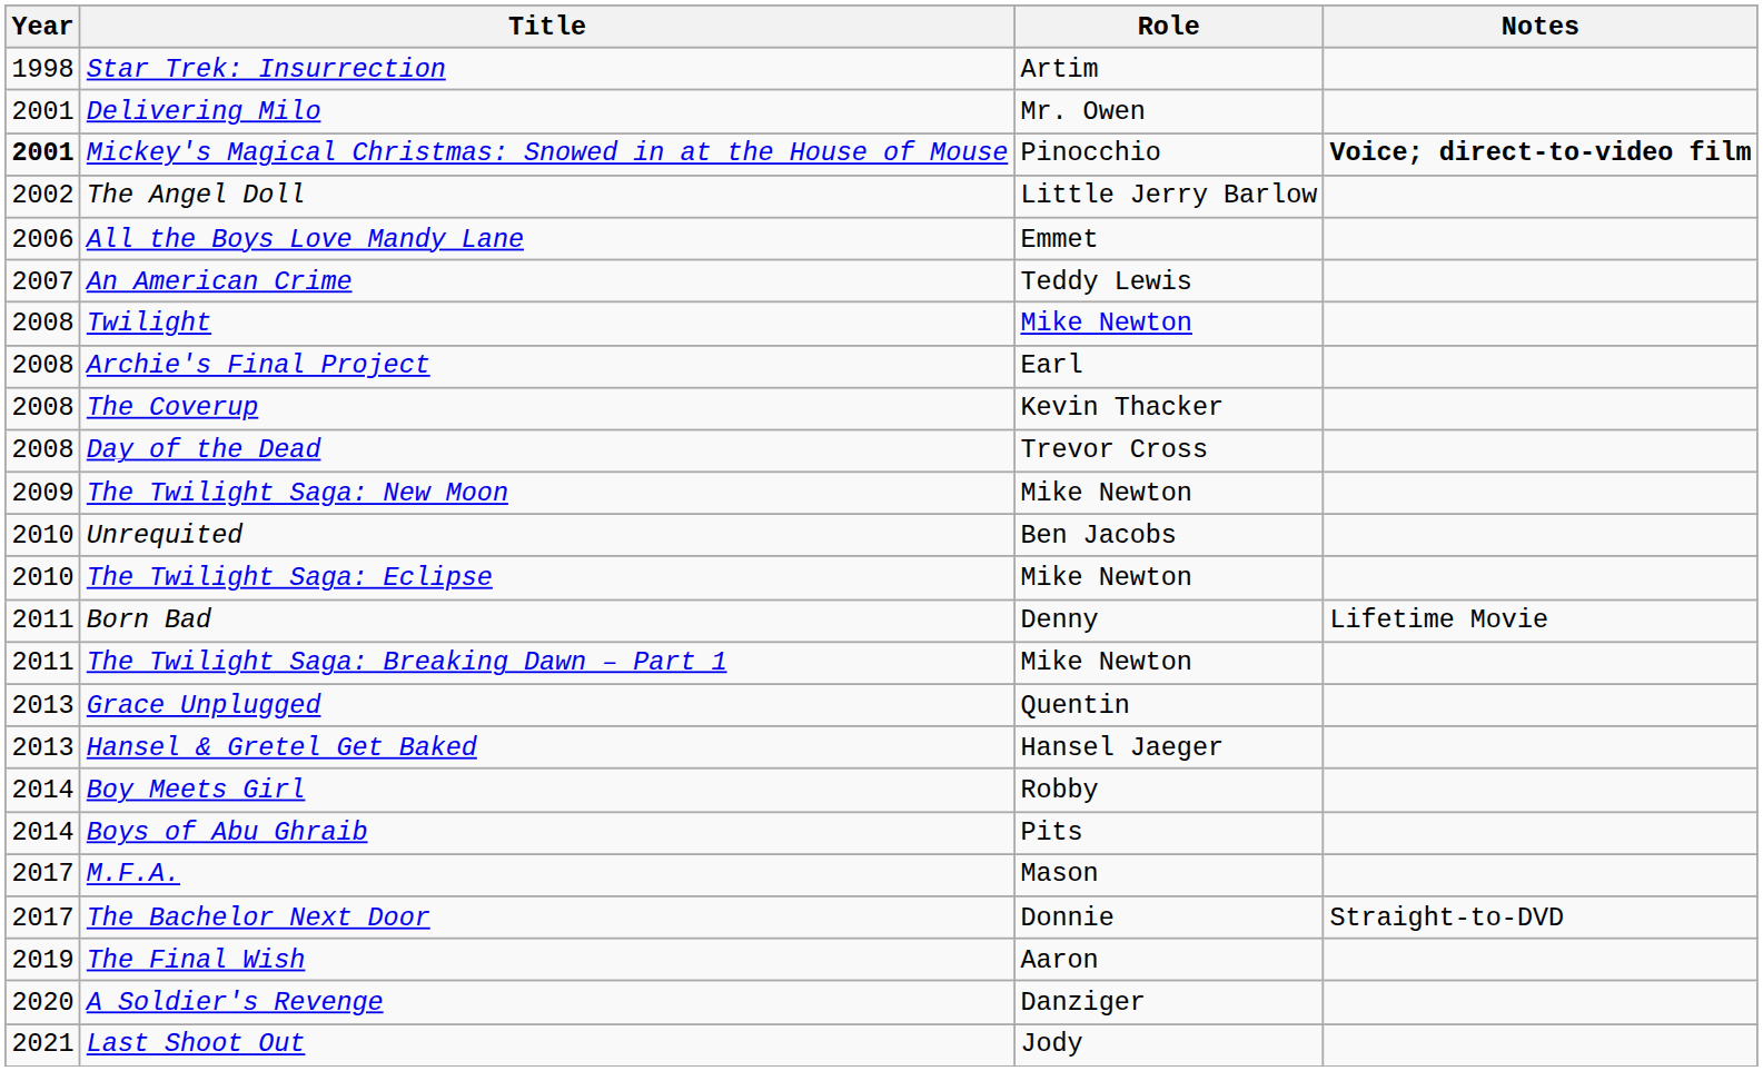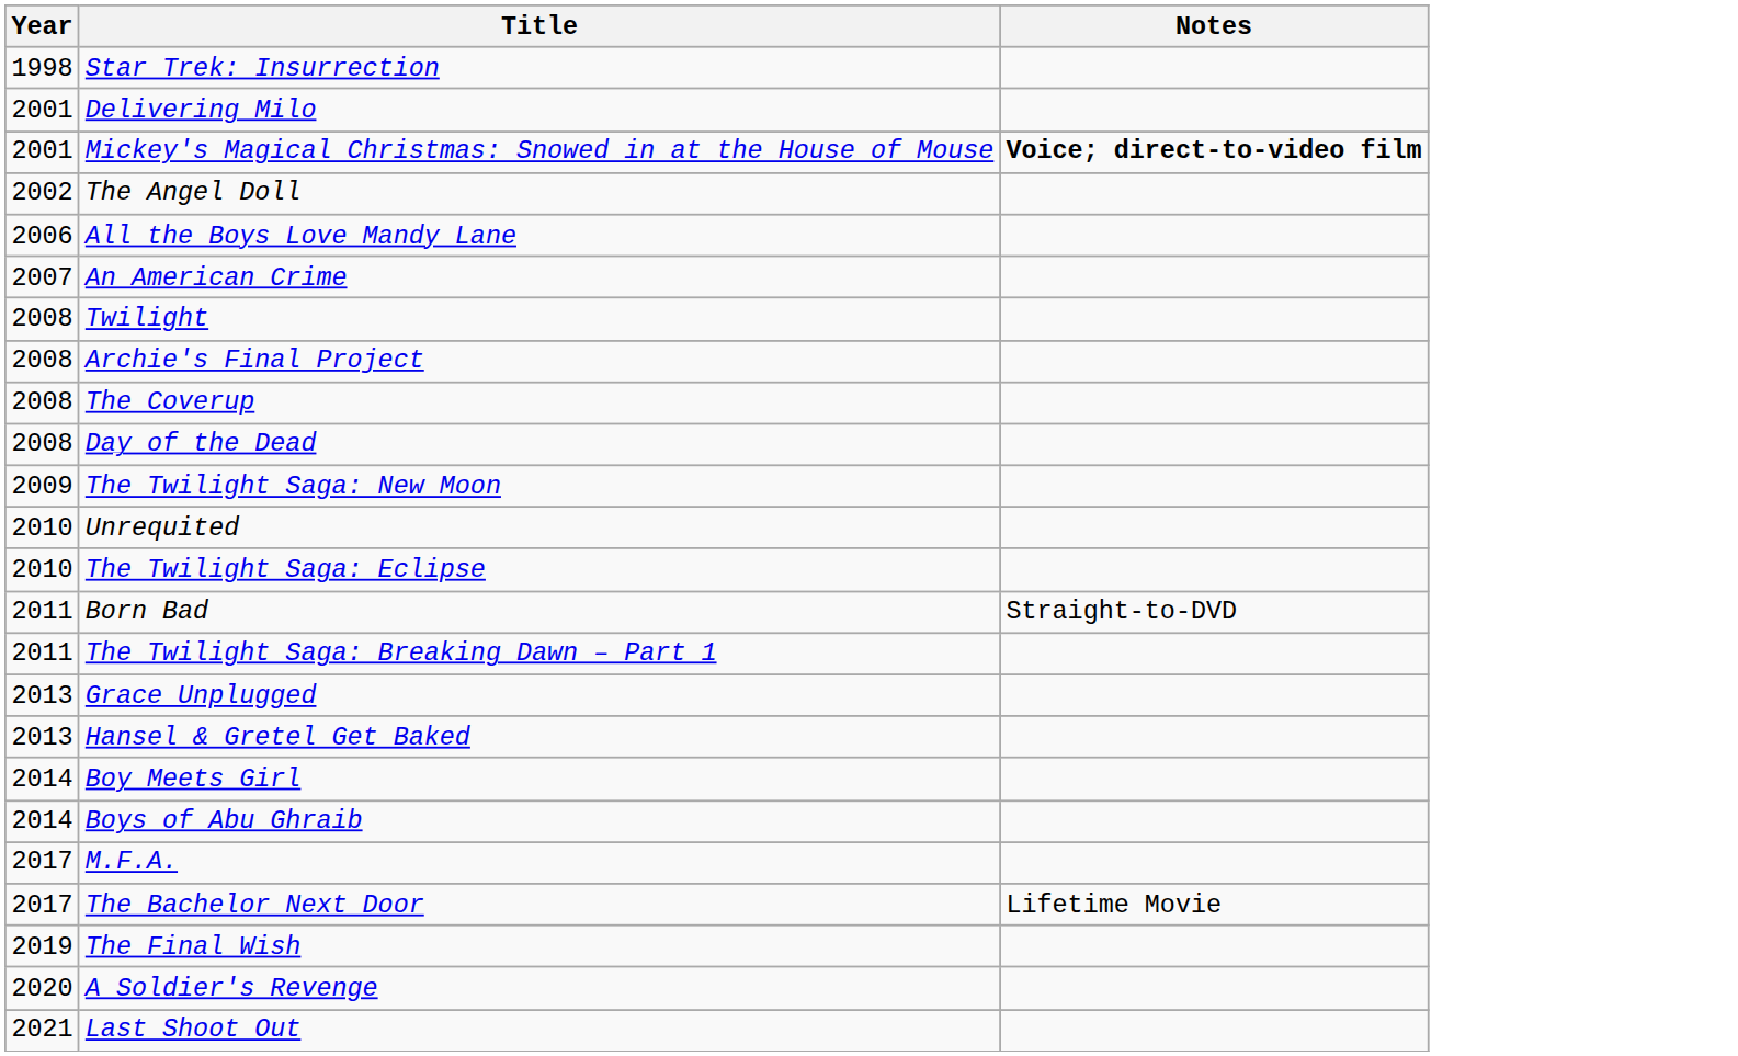 <table class="wikitable sortable">
 <tr>
 <th>Year</th>
 <th>Title</th>
-<th>Role</th>
 <th class="unsortable">Notes</th>
 </tr>
 <tr>
 <td>1998</td>
 <td><em><a href='#'>Star Trek: Insurrection</a></em></td>
-<td>Artim</td>
 <td></td>
 </tr>
 <tr>
 <td>2001</td>
 <td><em><a href='#'>Delivering Milo</a></em></td>
-<td>Mr. Owen</td>
 <td></td>
 </tr>
 <tr>
-<td><strong>2001</strong></td>
+<td>2001</td>
 <td><em><a href='#'>Mickey's Magical Christmas: Snowed in at the House of Mouse</a></em></td>
-<td>Pinocchio</td>
 <td><strong>Voice; direct-to-video film</strong></td>
 </tr>
 <tr>
 <td>2002</td>
 <td data-sort-value="Angel Doll, The"><em>The Angel Doll</em></td>
-<td>Little Jerry Barlow</td>
 <td></td>
 </tr>
 <tr>
 <td>2006</td>
 <td><em><a href='#'>All the Boys Love Mandy Lane</a></em></td>
-<td>Emmet</td>
 <td></td>
 </tr>
 <tr>
 <td>2007</td>
 <td data-sort-value="American Crime, An"><em><a href='#'>An American Crime</a></em></td>
-<td>Teddy Lewis</td>
 <td></td>
 </tr>
 <tr>
 <td>2008</td>
 <td><em><a href='#'>Twilight</a></em></td>
-<td><a href='#'>Mike Newton</a></td>
 <td></td>
 </tr>
 <tr>
 <td>2008</td>
 <td><em><a href='#'>Archie's Final Project</a></em></td>
-<td>Earl</td>
 <td></td>
 </tr>
 <tr>
 <td>2008</td>
 <td data-sort-value="Coverup, The"><em><a href='#'>The Coverup</a></em></td>
-<td>Kevin Thacker</td>
 <td></td>
 </tr>
 <tr>
 <td>2008</td>
 <td><em><a href='#'>Day of the Dead</a></em></td>
-<td>Trevor Cross</td>
 <td></td>
 </tr>
 <tr>
 <td>2009</td>
 <td data-sort-value="Twilight Saga: New Moon, The"><em><a href='#'>The Twilight Saga: New Moon</a></em></td>
-<td>Mike Newton</td>
 <td></td>
 </tr>
 <tr>
 <td>2010</td>
 <td><em>Unrequited</em></td>
-<td>Ben Jacobs</td>
 <td></td>
 </tr>
 <tr>
 <td>2010</td>
 <td data-sort-value="Twilight Saga: Eclipse, The"><em><a href='#'>The Twilight Saga: Eclipse</a></em></td>
-<td>Mike Newton</td>
 <td></td>
 </tr>
 <tr>
 <td>2011</td>
 <td><em>Born Bad</em></td>
-<td>Denny</td>
-<td>Lifetime Movie</td>
+<td>Straight-to-DVD</td>
 </tr>
 <tr>
 <td>2011</td>
 <td data-sort-value="Twilight Saga: Breaking Dawn – Part 1, The"><em><a href='#'>The Twilight Saga: Breaking Dawn – Part 1</a></em></td>
-<td>Mike Newton</td>
 <td></td>
 </tr>
 <tr>
 <td>2013</td>
 <td><em><a href='#'>Grace Unplugged</a></em></td>
-<td>Quentin</td>
 <td></td>
 </tr>
 <tr>
 <td>2013</td>
 <td><em><a href='#'>Hansel & Gretel Get Baked</a></em></td>
-<td>Hansel Jaeger</td>
 <td></td>
 </tr>
 <tr>
 <td>2014</td>
 <td><em><a href='#'>Boy Meets Girl</a></em></td>
-<td>Robby</td>
 <td></td>
 </tr>
 <tr>
 <td>2014</td>
 <td><em><a href='#'>Boys of Abu Ghraib</a></em></td>
-<td>Pits</td>
 <td></td>
 </tr>
 <tr>
 <td>2017</td>
 <td><em><a href='#'>M.F.A.</a></em></td>
-<td>Mason</td>
 <td></td>
 </tr>
 <tr>
 <td>2017</td>
 <td><em><a href='#'>The Bachelor Next Door</a></em></td>
-<td>Donnie</td>
-<td>Straight-to-DVD</td>
+<td>Lifetime Movie</td>
 </tr>
 <tr>
 <td>2019</td>
 <td data-sort-value="Final Wish, The"><em><a href='#'>The Final Wish</a></em></td>
-<td>Aaron</td>
 <td></td>
 </tr>
 <tr>
 <td>2020</td>
 <td data-sort-value="Soldier's Revenge, A"><em><a href='#'>A Soldier's Revenge</a></em></td>
-<td>Danziger</td>
 <td></td>
 </tr>
 <tr>
 <td>2021</td>
 <td><em><a href='#'>Last Shoot Out</a></em></td>
-<td>Jody</td>
 <td></td>
 </tr>
 </table>
